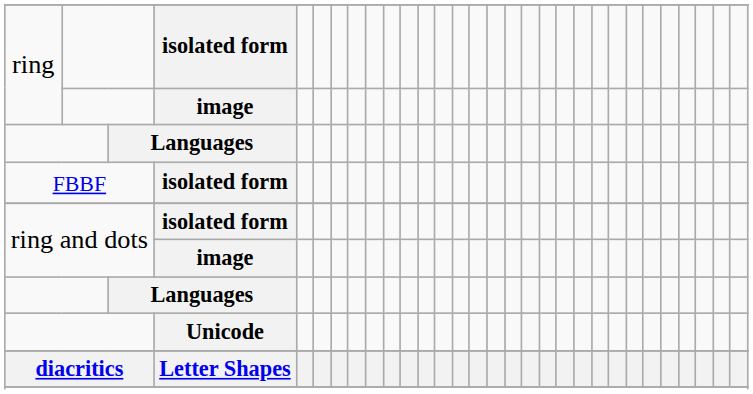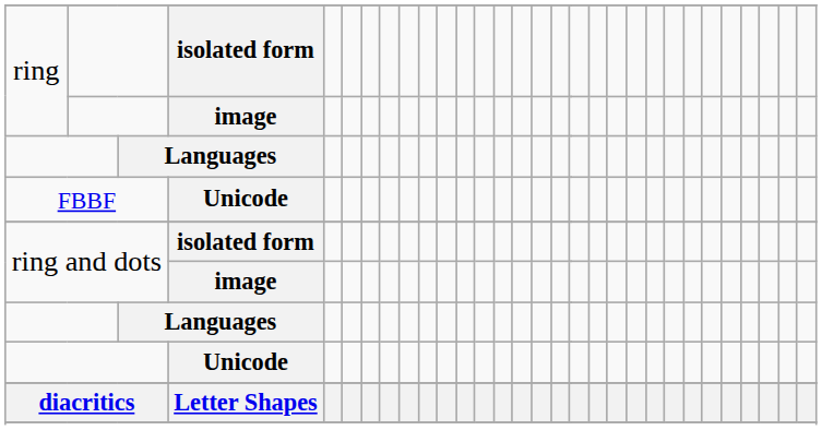 <table class="wikitable" style="text-align:center;">
 <tr>
 </tr>
 <tr>
 <td colspan=2 rowspan=2>ring</td>
 <td colspan=2 style="white-space:nowrap;font-size:200%;">     </td>
 <th colspan=1 style="font-size:85%;">isolated form</th>
 <td style="font-size:150%;color:#E3E6EB;"></td>
 <td style="font-size:150%;color:#E3E6EB;"></td>
 <td style="font-size:150%;color:#E3E6EB;"></td>
 <td style="font-size:150%;"></td>
 <td style="font-size:150%;color:#E3E6EB;"></td>
 <td style="font-size:150%;color:#E3E6EB;"></td>
 <td style="font-size:150%;color:#E3E6EB;"></td>
 <td style="font-size:150%;color:#E3E6EB;"></td>
 <td style="font-size:150%;color:#E3E6EB;"></td>
 <td style="font-size:150%;color:#E3E6EB;"></td>
 <td style="font-size:150%;color:#E3E6EB;"></td>
 <td colspan=2 style="font-size:150%;color:#E3E6EB;"></td>
 <td colspan=2 style="font-size:150%;color:#E3E6EB;"></td>
 <td style="font-size:150%;color:#E3E6EB;"></td>
 <td style="font-size:150%;color:#E3E6EB;"></td>
 <td style="font-size:150%;"></td>
 <td style="font-size:150%;color:#E3E6EB;"></td>
 <td style="font-size:150%;color:#E3E6EB;"></td>
 <td style="font-size:150%;color:#E3E6EB;"></td>
 <td style="font-size:150%;"></td>
 <td style="font-size:150%;"></td>
 <td style="font-size:150%;"></td>
 <td style="font-size:150%;color:#E3E6EB;"></td>
 <td style="font-size:150%;color:#E3E6EB;"></td>
 <td style="font-size:150%;color:#E3E6EB;"></td>
 <td style="font-size:150%;color:#E3E6EB;"></td>
 </tr>
 <tr>
 <td colspan=2></td>
 <th colspan=1 style="font-size:85%;">image</th>
 <td></td>
 <td></td>
 <td></td>
 <td></td>
 <td></td>
 <td></td>
 <td></td>
 <td></td>
 <td></td>
 <td></td>
 <td></td>
 <td colspan=2></td>
 <td colspan=2></td>
 <td></td>
 <td></td>
 <td></td>
 <td></td>
 <td></td>
 <td></td>
 <td></td>
 <td></td>
 <td></td>
 <td></td>
 <td></td>
 <td></td>
 <td style="white-space:nowrap"></td>
 </tr>
 <tr style="font-size:85%;">
 <td colspan=3></td>
 <th colspan=2>Languages</th>
 <td></td>
 <td></td>
 <td></td>
 <td></td>
 <td></td>
 <td></td>
 <td></td>
 <td></td>
 <td></td>
 <td></td>
 <td></td>
 <td colspan=2></td>
 <td colspan=2></td>
 <td></td>
 <td></td>
 <td></td>
 <td></td>
 <td></td>
 <td></td>
 <td></td>
 <td></td>
 <td></td>
 <td></td>
 <td></td>
 <td></td>
 <td style="white-space:nowrap"></td>
 </tr>
 <tr style="font-size:100%;" >
 <td colspan=4 style="white-space:nowrap;"><a href='#'><small>FBBF</small></a></td>
-<th colspan=1 style="font-size:85%;">isolated form</th>
+<th colspan=1 style="font-size:85%;">Unicode</th>
 <td></td>
 <td></td>
 <td></td>
 <td></td>
 <td></td>
 <td></td>
 <td></td>
 <td></td>
 <td></td>
 <td></td>
 <td></td>
 <td colspan=2></td>
 <td colspan=2></td>
 <td></td>
 <td></td>
 <td></td>
 <td></td>
 <td></td>
 <td></td>
 <td></td>
 <td></td>
 <td></td>
 <td></td>
 <td></td>
 <td></td>
 <td style="white-space:nowrap"></td>
 </tr>
 <tr>
 </tr>
 <tr>
 <td colspan=4 rowspan=2>ring and dots</td>
 <th colspan=1 style="font-size:85%;">isolated form</th>
 <td style="font-size:150%;color:#E3E6EB;"></td>
 <td style="font-size:150%;color:#E3E6EB;"></td>
 <td style="font-size:150%;color:#E3E6EB;"></td>
 <td style="font-size:150%;color:#E3E6EB;"></td>
 <td style="font-size:150%;"></td>
 <td style="font-size:150%;"></td>
 <td style="font-size:150%;color:#E3E6EB;"></td>
 <td style="font-size:150%;color:#E3E6EB;"></td>
 <td style="font-size:150%;color:#E3E6EB;"></td>
 <td style="font-size:150%;color:#E3E6EB;"></td>
 <td style="font-size:150%;color:#E3E6EB;"></td>
 <td colspan=2 style="font-size:150%;color:#E3E6EB;"></td>
 <td colspan=2 style="font-size:150%;color:#E3E6EB;"></td>
 <td style="font-size:150%;color:#E3E6EB;"></td>
 <td style="font-size:150%;color:#E3E6EB;"></td>
 <td style="font-size:150%;color:#E3E6EB;"></td>
 <td style="font-size:150%;color:#E3E6EB;"></td>
 <td style="font-size:150%;color:#E3E6EB;"></td>
 <td style="font-size:150%;color:#E3E6EB;"></td>
 <td style="font-size:150%;color:#E3E6EB;"></td>
 <td style="font-size:150%;color:#E3E6EB;"></td>
 <td style="font-size:150%;color:#E3E6EB;"></td>
 <td style="font-size:150%;color:#E3E6EB;"></td>
 <td style="font-size:150%;color:#E3E6EB;"></td>
 <td style="font-size:150%;color:#E3E6EB;"></td>
 <td style="font-size:150%;color:#E3E6EB;"></td>
 </tr>
 <tr>
 <th colspan=1 style="font-size:85%;">image</th>
 <td></td>
 <td></td>
 <td></td>
 <td></td>
 <td></td>
 <td></td>
 <td></td>
 <td></td>
 <td></td>
 <td></td>
 <td></td>
 <td colspan=2></td>
 <td colspan=2></td>
 <td></td>
 <td></td>
 <td></td>
 <td></td>
 <td></td>
 <td></td>
 <td></td>
 <td></td>
 <td></td>
 <td></td>
 <td></td>
 <td></td>
 <td style="white-space:nowrap"></td>
 </tr>
 <tr style="font-size:85%;">
 <td colspan=3></td>
 <th colspan=2>Languages</th>
 <td></td>
 <td></td>
 <td></td>
 <td></td>
 <td></td>
 <td></td>
 <td></td>
 <td></td>
 <td></td>
 <td></td>
 <td></td>
 <td colspan=2></td>
 <td colspan=2></td>
 <td></td>
 <td></td>
 <td></td>
 <td></td>
 <td></td>
 <td></td>
 <td></td>
 <td></td>
 <td></td>
 <td></td>
 <td></td>
 <td></td>
 <td style="white-space:nowrap"></td>
 </tr>
 <tr style="font-size:100%;" >
 <td colspan=4 style="white-space:nowrap;"></td>
 <th colspan=1 style="font-size:85%;">Unicode</th>
 <td></td>
 <td></td>
 <td></td>
 <td></td>
 <td></td>
 <td></td>
 <td></td>
 <td></td>
 <td></td>
 <td></td>
 <td></td>
 <td colspan=2></td>
 <td colspan=2></td>
 <td></td>
 <td></td>
 <td></td>
 <td></td>
 <td></td>
 <td></td>
 <td></td>
 <td></td>
 <td></td>
 <td></td>
 <td></td>
 <td></td>
 <td style="white-space:nowrap"></td>
 </tr>
 <tr>
 </tr>
 <tr>
 <th colspan=4 style="font-size:85%;"><a href='#'>diacritics</a> </th>
 <th colspan=1 style="font-size:85%;"><a href='#'>Letter Shapes</a> </th>
 <th style="font-size:150%;"></th>
 <th style="font-size:150%;"></th>
 <th style="font-size:150%;"></th>
 <th style="font-size:150%;"></th>
 <th style="font-size:150%;"></th>
 <th style="font-size:150%;"></th>
 <th style="font-size:150%;"></th>
 <th style="font-size:150%;"></th>
 <th style="font-size:150%;"></th>
 <th style="font-size:150%;"></th>
 <th style="font-size:150%;"></th>
 <th colspan=2 style="font-size:150%;"></th>
 <th colspan=2 style="font-size:150%;"></th>
 <th style="font-size:150%;"></th>
 <th style="font-size:150%;"></th>
 <th style="font-size:150%;"></th>
 <th style="font-size:150%;"></th>
 <th style="font-size:150%;"></th>
 <th style="font-size:150%;"></th>
 <th style="font-size:150%;"></th>
 <th style="font-size:150%;"></th>
 <th style="font-size:150%;"></th>
 <th style="font-size:150%;"></th>
 <th style="font-size:150%;"></th>
 <th style="font-size:150%;"></th>
 <th style="font-size:150%;"></th>
 </tr>
 <tr>
 </tr>
 <tr>
 </tr>
 </table>
